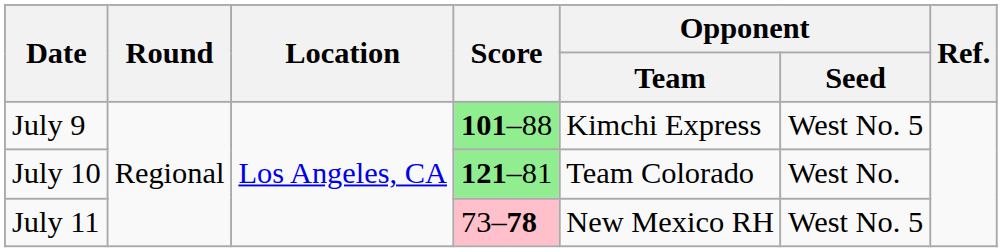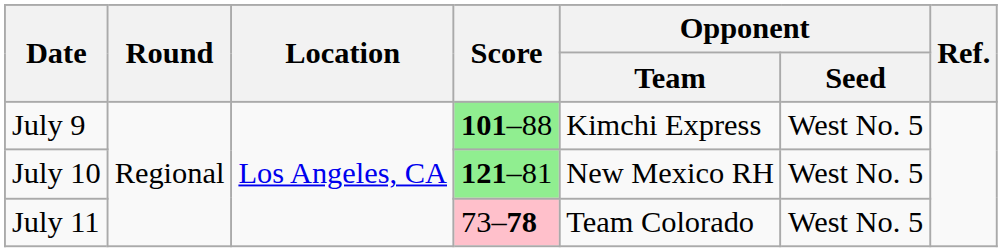 <table class="wikitable">
 <tr>
 <th rowspan=2>Date</th>
 <th rowspan=2>Round</th>
 <th rowspan=2>Location</th>
 <th rowspan=2>Score</th>
 <th colspan=2>Opponent</th>
 <th rowspan=2>Ref.</th>
 </tr>
 <tr>
 <th>Team</th>
 <th>Seed</th>
 </tr>
 <tr>
 <td>July 9</td>
 <td rowspan=3>Regional</td>
 <td rowspan=3><a href='#'>Los Angeles, CA</a></td>
 <td bgcolor=lightgreen><strong>101</strong>–88</td>
 <td>Kimchi Express</td>
 <td>West No. 5</td>
 <td rowspan=3></td>
 </tr>
 <tr>
 <td>July 10</td>
 <td bgcolor=lightgreen><strong>121</strong>–81</td>
-<td>Team Colorado</td>
-<td>West No.</td>
+<td>New Mexico RH</td>
+<td>West No. 5</td>
 </tr>
 <tr>
 <td>July 11</td>
 <td bgcolor=pink>73–<strong>78</strong></td>
-<td>New Mexico RH</td>
+<td>Team Colorado</td>
 <td>West No. 5</td>
 </tr>
 </table>
